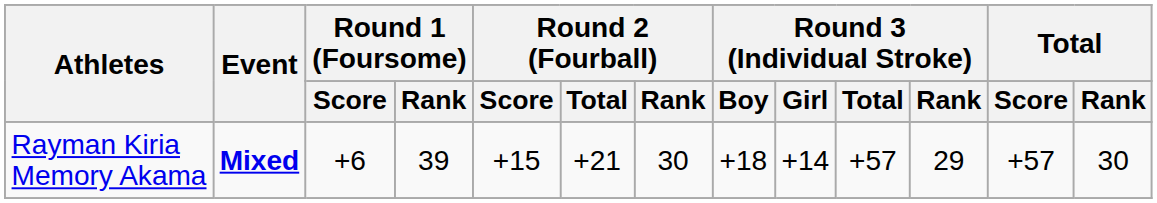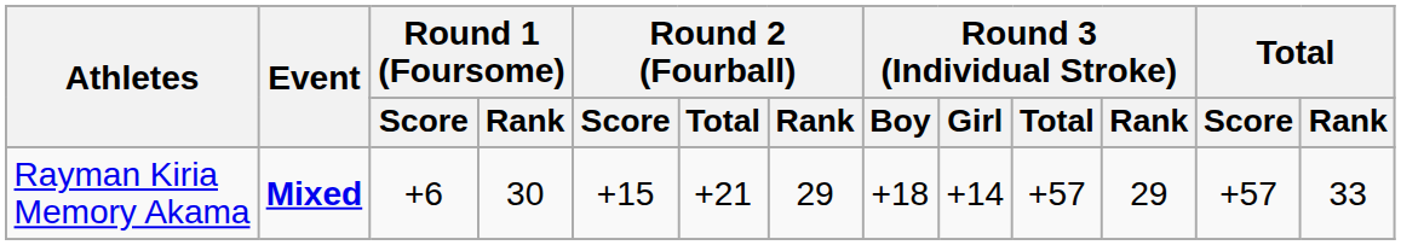 <table class="wikitable" style="font-size:90%">
 <tr>
 <th rowspan="2">Athletes</th>
 <th rowspan="2">Event</th>
 <th colspan="2">Round 1<br>(Foursome)</th>
 <th colspan="3">Round 2<br>(Fourball)</th>
 <th colspan="4">Round 3<br>(Individual Stroke)</th>
 <th colspan="2">Total</th>
 </tr>
 <tr style="font-size:95%">
 <th>Score</th>
 <th>Rank</th>
 <th>Score</th>
 <th>Total</th>
 <th>Rank</th>
 <th>Boy</th>
 <th>Girl</th>
 <th>Total</th>
 <th>Rank</th>
 <th>Score</th>
 <th>Rank</th>
 </tr>
 <tr align=center>
 <td align=left><a href='#'>Rayman Kiria</a><br><a href='#'>Memory Akama</a></td>
 <td align=left><strong><a href='#'>Mixed</a></strong></td>
 <td>+6</td>
-<td>39</td>
+<td>30</td>
 <td>+15</td>
 <td>+21</td>
-<td>30</td>
+<td>29</td>
 <td>+18</td>
 <td>+14</td>
 <td>+57</td>
 <td>29</td>
 <td>+57</td>
-<td>30</td>
+<td>33</td>
 </tr>
 </table>
